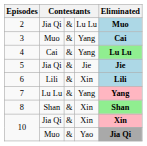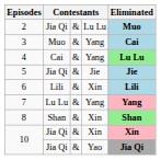 <table class="wikitable" style="text-align:center; font-size:85%;">
 <tr>
 <th>Episodes</th>
 <th colspan="3">Contestants</th>
 <th>Eliminated</th>
 </tr>
 <tr>
 <td>2</td>
 <td>Jia Qi</td>
 <td>&</td>
 <td>Lu Lu</td>
 <td style="background:lightblue;"><strong>Muo</strong></td>
 </tr>
 <tr>
 <td>3</td>
 <td>Muo</td>
 <td>&</td>
 <td>Yang</td>
 <td style="background:lightblue;"><strong>Cai</strong></td>
 </tr>
 <tr>
 <td>4</td>
 <td>Cai</td>
 <td>&</td>
 <td>Yang</td>
 <td style="background:lightgreen;"><strong>Lu Lu</strong></td>
 </tr>
 <tr>
 <td>5</td>
 <td>Jia Qi</td>
 <td>&</td>
 <td>Jie</td>
 <td style="background:lightblue;"><strong>Jie</strong></td>
 </tr>
 <tr>
 <td>6</td>
 <td>Lili</td>
 <td>&</td>
 <td>Xin</td>
 <td style="background:lightblue;"><strong>Lili</strong></td>
 </tr>
 <tr>
 <td>7</td>
 <td>Lu Lu</td>
 <td>&</td>
 <td>Yang</td>
 <td style="background:lightpink;"><strong>Yang</strong></td>
 </tr>
 <tr>
 <td>8</td>
 <td>Shan</td>
 <td>&</td>
 <td>Xin</td>
 <td style="background:lightgreen;"><strong>Shan</strong></td>
 </tr>
 <tr>
 <td rowspan="2">10</td>
 <td>Jia Qi</td>
 <td>&</td>
 <td>Xin</td>
 <td style="background:lightpink;"><strong>Xin</strong></td>
 </tr>
 <tr>
-<td>Muo</td>
+<td>Jia Qi</td>
 <td>&</td>
 <td>Yao</td>
 <td style="background:darkgrey;"><strong>Jia Qi</strong></td>
 </tr>
 </table>
